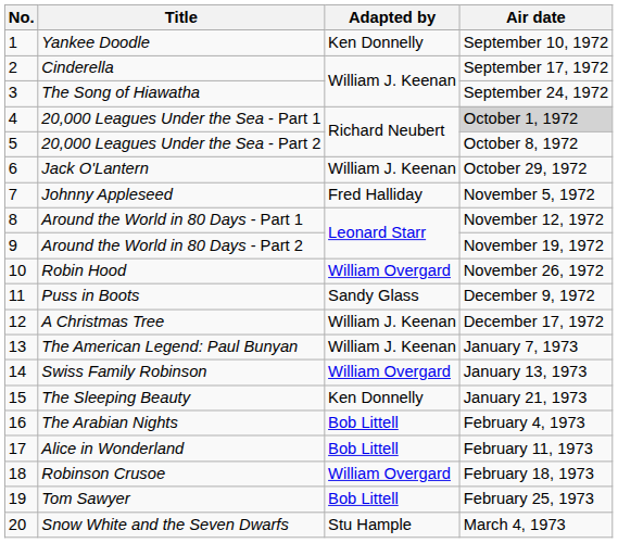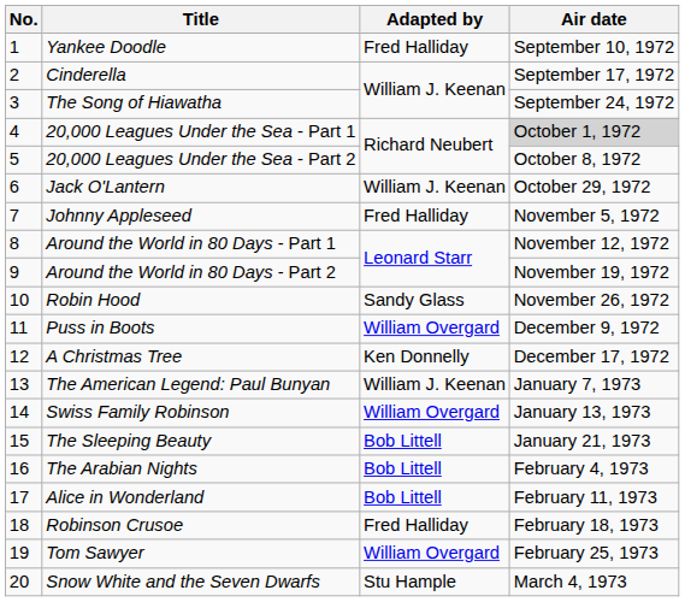 <table class="wikitable">
 <tr>
 <th>No.</th>
 <th>Title</th>
 <th>Adapted by</th>
 <th>Air date</th>
 </tr>
 <tr>
 <td>1</td>
 <td><em>Yankee Doodle</em></td>
-<td>Ken Donnelly</td>
+<td>Fred Halliday</td>
 <td>September 10, 1972</td>
 </tr>
 <tr>
 <td>2</td>
 <td><em>Cinderella</em></td>
 <td rowspan="2">William J. Keenan</td>
 <td>September 17, 1972</td>
 </tr>
 <tr>
 <td>3</td>
 <td><em>The Song of Hiawatha</em></td>
 <td>September 24, 1972</td>
 </tr>
 <tr>
 <td>4</td>
 <td><em>20,000 Leagues Under the Sea</em> - Part 1</td>
 <td rowspan="2">Richard Neubert</td>
 <td style="background: lightgrey;">October 1, 1972</td>
 </tr>
 <tr>
 <td>5</td>
 <td><em>20,000 Leagues Under the Sea</em> - Part 2</td>
 <td>October 8, 1972</td>
 </tr>
 <tr>
 <td>6</td>
 <td><em>Jack O'Lantern</em></td>
 <td>William J. Keenan</td>
 <td>October 29, 1972</td>
 </tr>
 <tr>
 <td>7</td>
 <td><em>Johnny Appleseed</em></td>
 <td>Fred Halliday</td>
 <td>November 5, 1972</td>
 </tr>
 <tr>
 <td>8</td>
 <td><em>Around the World in 80 Days</em> - Part 1</td>
 <td rowspan="2"><a href='#'>Leonard Starr</a></td>
 <td>November 12, 1972</td>
 </tr>
 <tr>
 <td>9</td>
 <td><em>Around the World in 80 Days</em> - Part 2</td>
 <td>November 19, 1972</td>
 </tr>
 <tr>
 <td>10</td>
 <td><em>Robin Hood</em></td>
-<td><a href='#'>William Overgard</a></td>
+<td>Sandy Glass</td>
 <td>November 26, 1972</td>
 </tr>
 <tr>
 <td>11</td>
 <td><em>Puss in Boots</em></td>
-<td>Sandy Glass</td>
+<td><a href='#'>William Overgard</a></td>
 <td>December 9, 1972</td>
 </tr>
 <tr>
 <td>12</td>
 <td><em>A Christmas Tree</em></td>
-<td>William J. Keenan</td>
+<td>Ken Donnelly</td>
 <td>December 17, 1972</td>
 </tr>
 <tr>
 <td>13</td>
 <td><em>The American Legend: Paul Bunyan</em></td>
 <td>William J. Keenan</td>
 <td>January 7, 1973</td>
 </tr>
 <tr>
 <td>14</td>
 <td><em>Swiss Family Robinson</em></td>
 <td><a href='#'>William Overgard</a></td>
 <td>January 13, 1973</td>
 </tr>
 <tr>
 <td>15</td>
 <td><em>The Sleeping Beauty</em></td>
-<td>Ken Donnelly</td>
+<td><a href='#'>Bob Littell</a></td>
 <td>January 21, 1973</td>
 </tr>
 <tr>
 <td>16</td>
 <td><em>The Arabian Nights</em></td>
 <td><a href='#'>Bob Littell</a></td>
 <td>February 4, 1973</td>
 </tr>
 <tr>
 <td>17</td>
 <td><em>Alice in Wonderland</em></td>
 <td><a href='#'>Bob Littell</a></td>
 <td>February 11, 1973</td>
 </tr>
 <tr>
 <td>18</td>
 <td><em>Robinson Crusoe</em></td>
-<td><a href='#'>William Overgard</a></td>
+<td>Fred Halliday</td>
 <td>February 18, 1973</td>
 </tr>
 <tr>
 <td>19</td>
 <td><em>Tom Sawyer</em></td>
-<td><a href='#'>Bob Littell</a></td>
+<td><a href='#'>William Overgard</a></td>
 <td>February 25, 1973</td>
 </tr>
 <tr>
 <td>20</td>
 <td><em>Snow White and the Seven Dwarfs</em></td>
 <td>Stu Hample</td>
 <td>March 4, 1973</td>
 </tr>
 </table>
